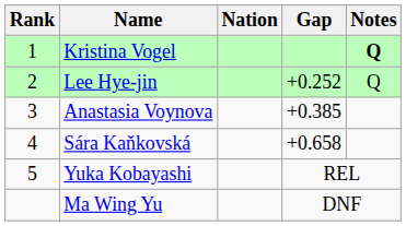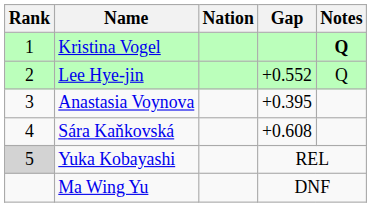 <table class="wikitable sortable" style="text-align:center">
 <tr>
 <th>Rank</th>
 <th>Name</th>
 <th>Nation</th>
 <th>Gap</th>
 <th>Notes</th>
 </tr>
 <tr bgcolor=bbffbb>
 <td>1</td>
 <td align=left><a href='#'>Kristina Vogel</a></td>
 <td align=left></td>
 <td></td>
 <td><strong>Q</strong></td>
 </tr>
 <tr bgcolor=bbffbb>
 <td>2</td>
 <td align=left><a href='#'>Lee Hye-jin</a></td>
 <td align=left></td>
-<td>+0.252</td>
+<td>+0.552</td>
 <td>Q</td>
 </tr>
 <tr>
 <td>3</td>
 <td align=left><a href='#'>Anastasia Voynova</a></td>
 <td align=left></td>
-<td>+0.385</td>
+<td>+0.395</td>
 <td></td>
 </tr>
 <tr>
 <td>4</td>
 <td align=left><a href='#'>Sára Kaňkovská</a></td>
 <td align=left></td>
-<td>+0.658</td>
+<td>+0.608</td>
 <td></td>
 </tr>
 <tr>
-<td>5</td>
+<td style="background: lightgrey;">5</td>
 <td align=left><a href='#'>Yuka Kobayashi</a></td>
 <td align=left></td>
 <td colspan=2>REL</td>
 </tr>
 <tr>
 <td></td>
 <td align=left><a href='#'>Ma Wing Yu</a></td>
 <td align=left></td>
 <td colspan=2>DNF</td>
 </tr>
 </table>
